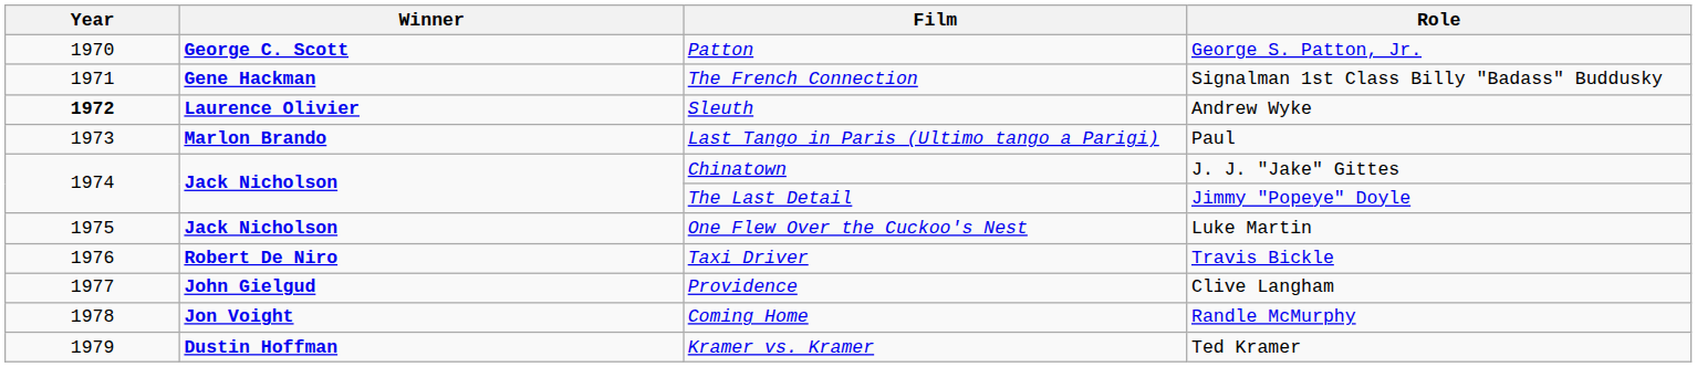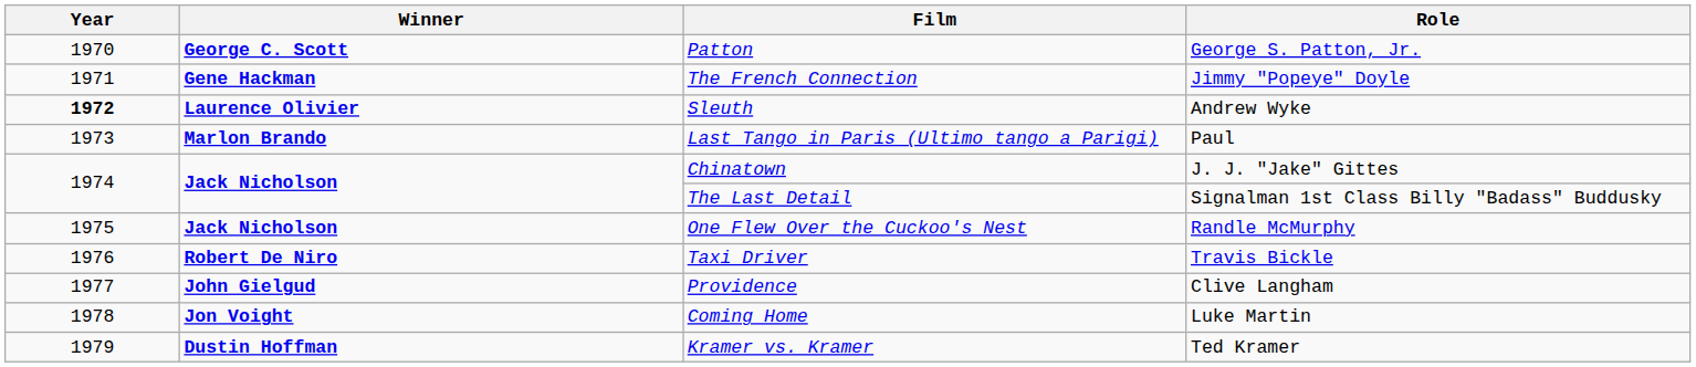 <table class="wikitable" width="95%" cellpadding="5">
 <tr>
 <th width="100"><strong>Year</strong></th>
 <th width="300"><strong>Winner</strong></th>
 <th width="300"><strong>Film</strong></th>
 <th width="300"><strong>Role</strong></th>
 </tr>
 <tr>
 <td style="text-align:center;">1970</td>
 <td><strong><a href='#'>George C. Scott</a></strong></td>
 <td><em><a href='#'>Patton</a></em></td>
 <td><a href='#'>George S. Patton, Jr.</a></td>
 </tr>
 <tr>
 <td style="text-align:center;">1971</td>
 <td><strong><a href='#'>Gene Hackman</a></strong></td>
 <td><em><a href='#'>The French Connection</a></em></td>
-<td>Signalman 1st Class Billy "Badass" Buddusky</td>
+<td><a href='#'>Jimmy "Popeye" Doyle</a></td>
 </tr>
 <tr>
 <td style="text-align:center;"><strong>1972</strong></td>
 <td><strong><a href='#'>Laurence Olivier</a></strong></td>
 <td><em><a href='#'>Sleuth</a></em></td>
 <td>Andrew Wyke</td>
 </tr>
 <tr>
 <td style="text-align:center;">1973</td>
 <td><strong><a href='#'>Marlon Brando</a></strong></td>
 <td><em><a href='#'>Last Tango in Paris (Ultimo tango a Parigi)</a></em></td>
 <td>Paul</td>
 </tr>
 <tr>
 <td rowspan="2" style="text-align:center;">1974</td>
 <td rowspan="2"><strong><a href='#'>Jack Nicholson</a></strong></td>
 <td><em><a href='#'>Chinatown</a></em></td>
 <td>J. J. "Jake" Gittes</td>
 </tr>
 <tr>
 <td><em><a href='#'>The Last Detail</a></em></td>
-<td><a href='#'>Jimmy "Popeye" Doyle</a></td>
+<td>Signalman 1st Class Billy "Badass" Buddusky</td>
 </tr>
 <tr>
 <td style="text-align:center;">1975</td>
 <td><strong><a href='#'>Jack Nicholson</a></strong></td>
 <td><em><a href='#'>One Flew Over the Cuckoo's Nest</a></em></td>
-<td>Luke Martin</td>
+<td><a href='#'>Randle McMurphy</a></td>
 </tr>
 <tr>
 <td style="text-align:center;">1976</td>
 <td><strong><a href='#'>Robert De Niro</a></strong></td>
 <td><em><a href='#'>Taxi Driver</a></em></td>
 <td><a href='#'>Travis Bickle</a></td>
 </tr>
 <tr>
 <td style="text-align:center;">1977</td>
 <td><strong><a href='#'>John Gielgud</a></strong></td>
 <td><em><a href='#'>Providence</a></em></td>
 <td>Clive Langham</td>
 </tr>
 <tr>
 <td style="text-align:center;">1978</td>
 <td><strong><a href='#'>Jon Voight</a></strong></td>
 <td><em><a href='#'>Coming Home</a></em></td>
-<td><a href='#'>Randle McMurphy</a></td>
+<td>Luke Martin</td>
 </tr>
 <tr>
 <td style="text-align:center;">1979</td>
 <td><strong><a href='#'>Dustin Hoffman</a></strong></td>
 <td><em><a href='#'>Kramer vs. Kramer</a></em></td>
 <td>Ted Kramer</td>
 </tr>
 </table>
